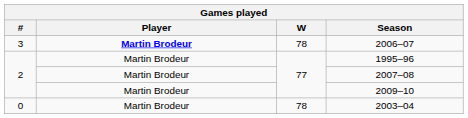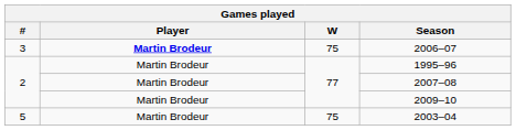 <table class="wikitable" style="text-align: center; font-size: 95%" width="80%">
 <tr>
 <th colspan="4">Games played</th>
 </tr>
 <tr>
 <th>#</th>
 <th>Player</th>
 <th>W</th>
 <th>Season</th>
 </tr>
 <tr>
 <td>3</td>
 <td><strong><a href='#'>Martin Brodeur</a></strong></td>
-<td>78</td>
+<td>75</td>
 <td>2006–07</td>
 </tr>
 <tr>
 <td rowspan="3">2</td>
 <td>Martin Brodeur</td>
 <td rowspan="3">77</td>
 <td>1995–96</td>
 </tr>
 <tr>
 <td>Martin Brodeur</td>
 <td>2007–08</td>
 </tr>
 <tr>
 <td>Martin Brodeur</td>
 <td>2009–10</td>
 </tr>
 <tr>
-<td>0</td>
+<td>5</td>
 <td>Martin Brodeur</td>
-<td>78</td>
+<td>75</td>
 <td>2003–04</td>
 </tr>
 </table>
